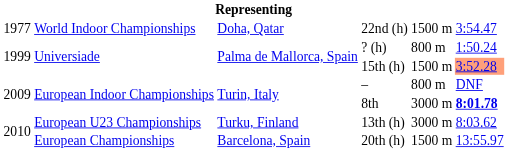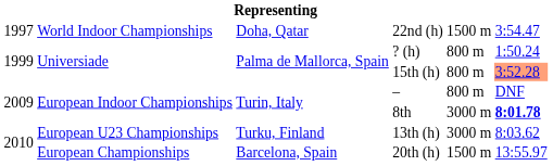 <table>
 <tr>
 <th colspan="6">Representing </th>
 </tr>
 <tr>
-<td>1977</td>
+<td>1997</td>
 <td><a href='#'>World Indoor Championships</a></td>
 <td><a href='#'>Doha, Qatar</a></td>
 <td>22nd (h)</td>
 <td>1500 m</td>
 <td><a href='#'>3:54.47</a></td>
 </tr>
 <tr>
 <td rowspan=2>1999</td>
 <td rowspan=2><a href='#'>Universiade</a></td>
 <td rowspan=2><a href='#'>Palma de Mallorca, Spain</a></td>
 <td>? (h)</td>
 <td>800 m</td>
 <td><a href='#'>1:50.24</a></td>
 </tr>
 <tr>
 <td>15th (h)</td>
-<td>1500 m</td>
+<td>800 m</td>
 <td style="background: lightsalmon;"><a href='#'>3:52.28</a></td>
 </tr>
 <tr>
 <td rowspan=2>2009</td>
 <td rowspan=2><a href='#'>European Indoor Championships</a></td>
 <td rowspan=2><a href='#'>Turin, Italy</a></td>
 <td>–</td>
 <td>800 m</td>
 <td><a href='#'>DNF</a></td>
 </tr>
 <tr>
 <td>8th</td>
 <td>3000 m</td>
 <td><strong><a href='#'>8:01.78</a></strong></td>
 </tr>
 <tr>
 <td rowspan=2>2010</td>
 <td><a href='#'>European U23 Championships</a></td>
 <td><a href='#'>Turku, Finland</a></td>
 <td>13th (h)</td>
 <td>3000 m</td>
 <td><a href='#'>8:03.62</a></td>
 </tr>
 <tr>
 <td><a href='#'>European Championships</a></td>
 <td><a href='#'>Barcelona, Spain</a></td>
 <td>20th (h)</td>
 <td>1500 m</td>
 <td><a href='#'>13:55.97</a></td>
 </tr>
 </table>
